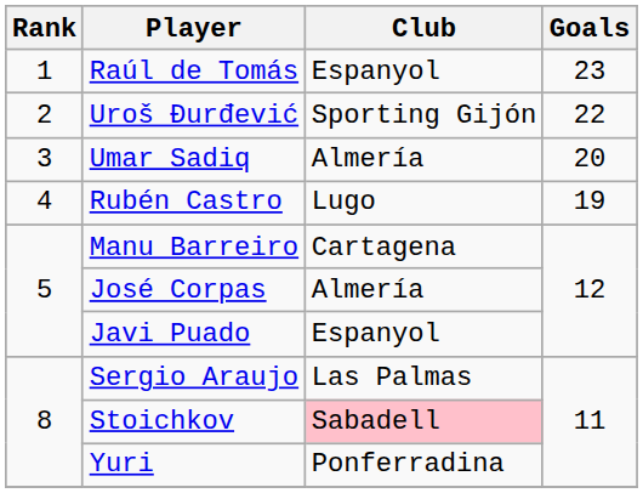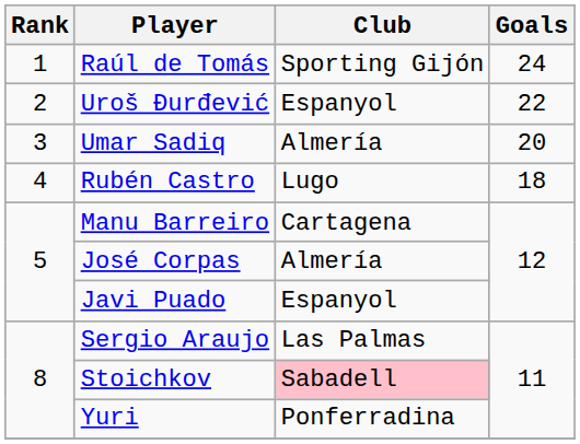 <table class="wikitable" style="text-align:center">
 <tr>
 <th>Rank</th>
 <th>Player</th>
 <th>Club</th>
 <th>Goals</th>
 </tr>
 <tr>
 <td>1</td>
 <td align=left> <a href='#'>Raúl de Tomás</a></td>
-<td align=left>Espanyol</td>
-<td>23</td>
+<td align=left>Sporting Gijón</td>
+<td>24</td>
 </tr>
 <tr>
 <td>2</td>
 <td align=left> <a href='#'>Uroš Đurđević</a></td>
-<td align=left>Sporting Gijón</td>
+<td align=left>Espanyol</td>
 <td>22</td>
 </tr>
 <tr>
 <td>3</td>
 <td align=left> <a href='#'>Umar Sadiq</a></td>
 <td align=left>Almería</td>
 <td>20</td>
 </tr>
 <tr>
 <td>4</td>
 <td align=left> <a href='#'>Rubén Castro</a></td>
 <td align=left>Lugo</td>
-<td>19</td>
+<td>18</td>
 </tr>
 <tr>
 <td rowspan=3>5</td>
 <td align=left> <a href='#'>Manu Barreiro</a></td>
 <td align=left>Cartagena</td>
 <td rowspan=3>12</td>
 </tr>
 <tr>
 <td align=left> <a href='#'>José Corpas</a></td>
 <td align=left>Almería</td>
 </tr>
 <tr>
 <td align=left> <a href='#'>Javi Puado</a></td>
 <td align=left>Espanyol</td>
 </tr>
 <tr>
 <td rowspan=3>8</td>
 <td align=left> <a href='#'>Sergio Araujo</a></td>
 <td align=left>Las Palmas</td>
 <td rowspan=3>11</td>
 </tr>
 <tr>
 <td align=left> <a href='#'>Stoichkov</a></td>
 <td align=left style="background: pink;">Sabadell</td>
 </tr>
 <tr>
 <td align=left> <a href='#'>Yuri</a></td>
 <td align=left>Ponferradina</td>
 </tr>
 <tr>
 </tr>
 </table>
